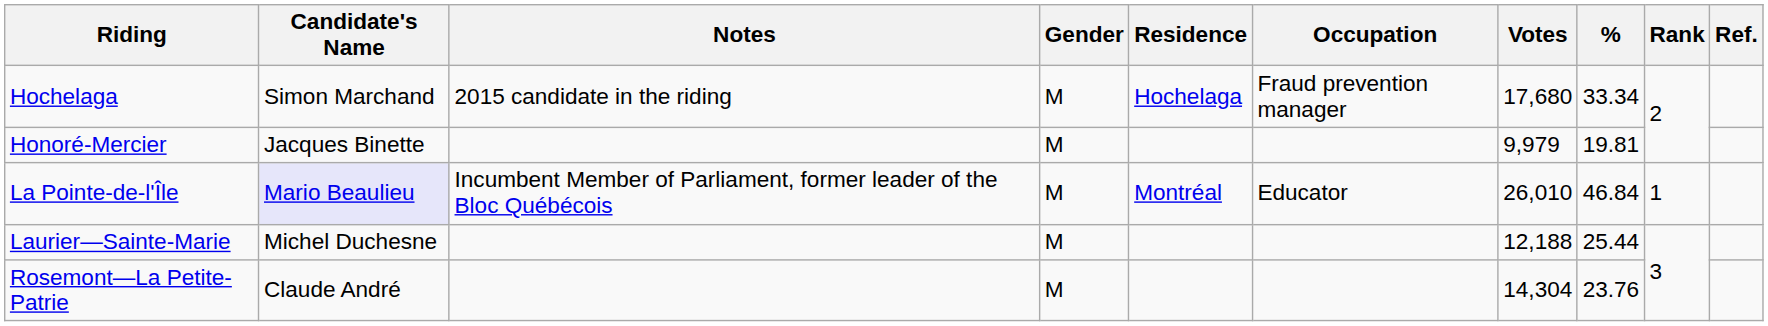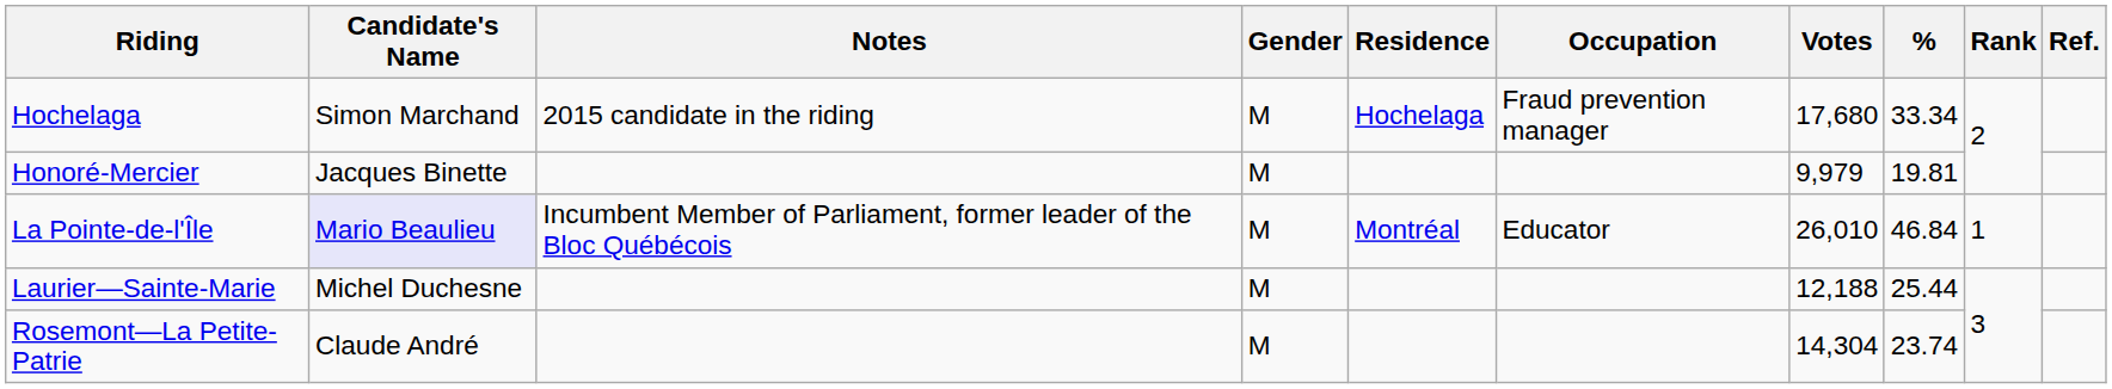 <table class="wikitable sortable">
 <tr>
 <th>Riding</th>
 <th>Candidate's Name</th>
 <th>Notes</th>
 <th>Gender</th>
 <th>Residence</th>
 <th>Occupation</th>
 <th>Votes</th>
 <th>%</th>
 <th>Rank</th>
 <th>Ref.</th>
 </tr>
 <tr>
 <td><a href='#'>Hochelaga</a></td>
 <td>Simon Marchand</td>
 <td>2015 candidate in the riding</td>
 <td>M</td>
 <td><a href='#'>Hochelaga</a></td>
 <td>Fraud prevention manager</td>
 <td>17,680</td>
 <td>33.34</td>
 <td rowspan="2">2</td>
 <td></td>
 </tr>
 <tr>
 <td><a href='#'>Honoré-Mercier</a></td>
 <td>Jacques Binette</td>
 <td></td>
 <td>M</td>
 <td></td>
 <td></td>
 <td>9,979</td>
 <td>19.81</td>
 <td></td>
 </tr>
 <tr>
 <td><a href='#'>La Pointe-de-l'Île</a></td>
 <td style="background: lavender;"><a href='#'>Mario Beaulieu</a></td>
 <td>Incumbent Member of Parliament, former leader of the <a href='#'>Bloc Québécois</a></td>
 <td>M</td>
 <td><a href='#'>Montréal</a></td>
 <td>Educator</td>
 <td>26,010</td>
 <td>46.84</td>
 <td>1</td>
 <td></td>
 </tr>
 <tr>
 <td><a href='#'>Laurier—Sainte-Marie</a></td>
 <td>Michel Duchesne</td>
 <td></td>
 <td>M</td>
 <td></td>
 <td></td>
 <td>12,188</td>
 <td>25.44</td>
 <td rowspan="2">3</td>
 <td></td>
 </tr>
 <tr>
 <td><a href='#'>Rosemont—La Petite-Patrie</a></td>
 <td>Claude André</td>
 <td></td>
 <td>M</td>
 <td></td>
 <td></td>
 <td>14,304</td>
-<td>23.76</td>
+<td>23.74</td>
 <td></td>
 </tr>
 </table>
